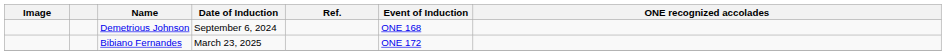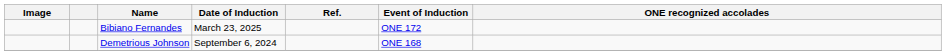 <table class="wikitable sortable" style="font-size: 95%">
 <tr>
 <th style="width:7%;">Image</th>
 <th width=3%></th>
 <th style="width:10%;">Name</th>
 <th style="width:10%;">Date of Induction</th>
 <th style="width:10%;">Ref.</th>
 <th style="width:10%;">Event of Induction</th>
 <th class="unsortable"><strong>ONE recognized accolades</strong></th>
 </tr>
 <tr>
 <td></td>
 <td></td>
+<td><a href='#'>Bibiano Fernandes</a></td>
+<td>March 23, 2025</td>
+<td></td>
+<td><a href='#'>ONE 172</a></td>
+<td></td>
+</tr>
+<tr>
+<td></td>
+<td></td>
 <td><a href='#'>Demetrious Johnson</a></td>
 <td>September 6, 2024</td>
 <td></td>
 <td><a href='#'>ONE 168</a></td>
 <td></td>
 </tr>
 <tr>
-<td></td>
-<td></td>
-<td><a href='#'>Bibiano Fernandes</a></td>
-<td>March 23, 2025</td>
-<td></td>
-<td><a href='#'>ONE 172</a></td>
-<td></td>
-</tr>
-<tr>
 </tr>
 </table>
